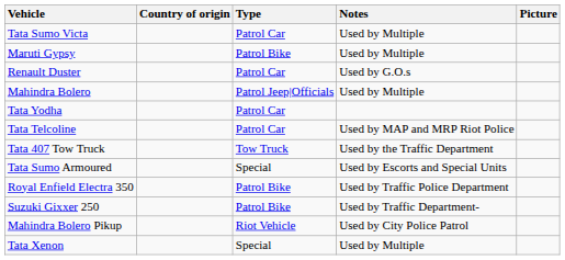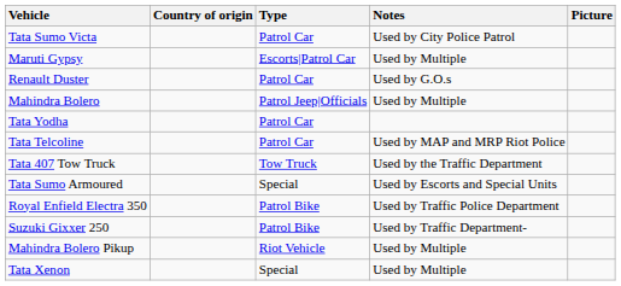 <table class="wikitable" style="font-size:100%">
 <tr>
 <th style="text-align:left;">Vehicle</th>
 <th style="text-align:left;">Country of origin</th>
 <th style="text-align:left;">Type</th>
 <th style="text-align:left;">Notes</th>
 <th style="text-align:left;">Picture</th>
 </tr>
 <tr>
 <td><a href='#'>Tata Sumo Victa</a></td>
 <td></td>
 <td><a href='#'>Patrol Car</a></td>
-<td>Used by Multiple</td>
+<td>Used by City Police Patrol</td>
 <td></td>
 </tr>
 <tr>
 <td><a href='#'>Maruti Gypsy</a></td>
 <td></td>
-<td><a href='#'>Patrol Bike</a></td>
+<td><a href='#'>Escorts|Patrol Car</a></td>
 <td>Used by Multiple</td>
 <td></td>
 </tr>
 <tr>
 <td><a href='#'>Renault Duster</a></td>
 <td></td>
 <td><a href='#'>Patrol Car</a></td>
 <td>Used by G.O.s</td>
 <td></td>
 </tr>
 <tr>
 <td><a href='#'>Mahindra Bolero</a></td>
 <td></td>
 <td><a href='#'>Patrol Jeep|Officials</a></td>
 <td>Used by Multiple</td>
 <td></td>
 </tr>
 <tr>
 <td><a href='#'>Tata Yodha</a></td>
 <td></td>
 <td><a href='#'>Patrol Car</a></td>
 <td></td>
 <td></td>
 </tr>
 <tr>
 <td><a href='#'>Tata Telcoline</a></td>
 <td></td>
 <td><a href='#'>Patrol Car</a></td>
 <td>Used by MAP and MRP Riot Police</td>
 <td></td>
 </tr>
 <tr>
 <td><a href='#'>Tata 407</a> Tow Truck</td>
 <td></td>
 <td><a href='#'>Tow Truck</a></td>
 <td>Used by the Traffic Department</td>
 <td></td>
 </tr>
 <tr>
 <td><a href='#'>Tata Sumo</a> Armoured</td>
 <td></td>
 <td>Special</td>
 <td>Used by Escorts and Special Units</td>
 <td></td>
 </tr>
 <tr>
 <td><a href='#'>Royal Enfield Electra</a> 350</td>
 <td></td>
 <td><a href='#'>Patrol Bike</a></td>
 <td>Used by Traffic Police Department</td>
 <td></td>
 </tr>
 <tr>
 <td><a href='#'>Suzuki Gixxer</a> 250</td>
 <td></td>
 <td><a href='#'>Patrol Bike</a></td>
 <td>Used by Traffic Department-</td>
 </tr>
 <tr>
 <td><a href='#'>Mahindra Bolero</a> Pikup</td>
 <td></td>
 <td><a href='#'>Riot Vehicle</a></td>
-<td>Used by City Police Patrol</td>
+<td>Used by Multiple</td>
 <td></td>
 </tr>
 <tr>
 <td><a href='#'>Tata Xenon</a></td>
 <td></td>
 <td>Special</td>
 <td>Used by Multiple</td>
 <td></td>
 </tr>
 </table>
